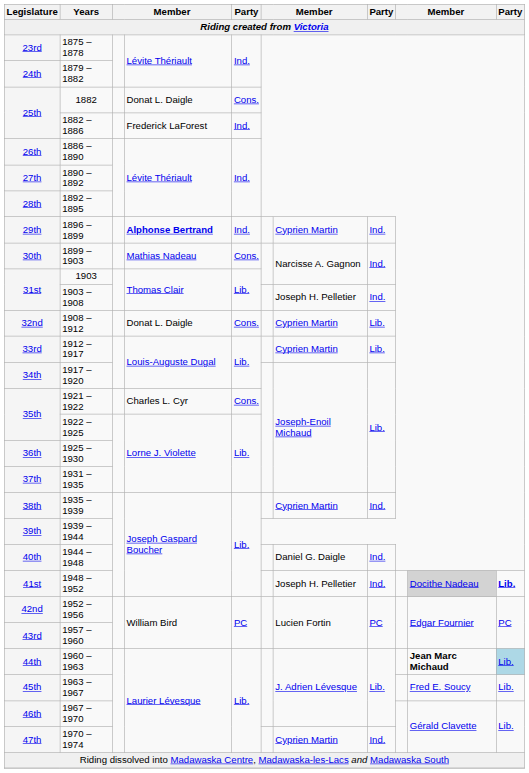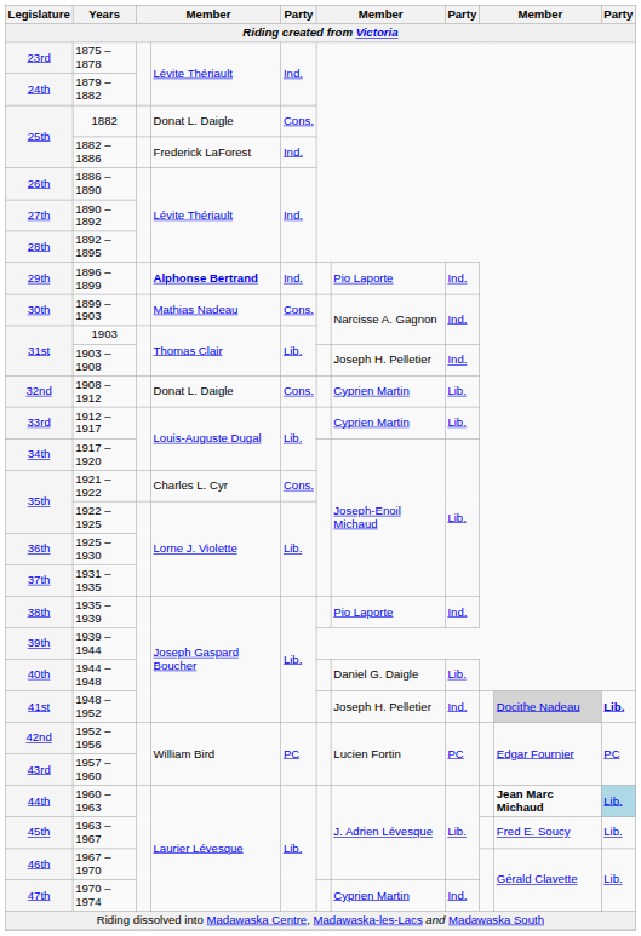 <table class="wikitable">
 <tr>
 <th>Legislature</th>
 <th style="width: 80px;">Years</th>
 <th colspan="2">Member</th>
 <th>Party</th>
 <th colspan="2">Member</th>
 <th>Party</th>
 <th colspan="2">Member</th>
 <th>Party</th>
 </tr>
 <tr>
 <td bgcolor="#F0F0F0" colspan="11" align="center"><strong><em>Riding created from<em> <a href='#'>Victoria</a><strong></td>
 </tr>
 <tr>
 <td bgcolor="whitesmoke" align="center"><a href='#'>23rd</a></td>
 <td>1875 – 1878</td>
 <td rowspan="2" >   </td>
 <td rowspan="2"><a href='#'>Lévite Thériault</a></td>
 <td rowspan="2"><a href='#'>Ind.</a></td>
 </tr>
 <tr>
 <td bgcolor="whitesmoke" align="center"><a href='#'>24th</a></td>
 <td>1879 – 1882</td>
 </tr>
 <tr>
 <td bgcolor="whitesmoke" align="center" rowspan="2"><a href='#'>25th</a></td>
 <td align="center">1882</td>
 <td>   </td>
 <td>Donat L. Daigle</td>
 <td><a href='#'>Cons.</a></td>
 </tr>
 <tr>
 <td>1882 – 1886</td>
 <td>   </td>
 <td>Frederick LaForest</td>
 <td><a href='#'>Ind.</a></td>
 </tr>
 <tr>
 <td bgcolor="whitesmoke" align="center"><a href='#'>26th</a></td>
 <td>1886 – 1890</td>
 <td rowspan="3" >   </td>
 <td rowspan="3"><a href='#'>Lévite Thériault</a></td>
 <td rowspan="3"><a href='#'>Ind.</a></td>
 </tr>
 <tr>
 <td bgcolor="whitesmoke" align="center"><a href='#'>27th</a></td>
 <td>1890 – 1892</td>
 </tr>
 <tr>
 <td bgcolor="whitesmoke" align="center"><a href='#'>28th</a></td>
 <td>1892 – 1895</td>
 </tr>
 <tr>
 <td bgcolor="whitesmoke" align="center"><a href='#'>29th</a></td>
 <td>1896 – 1899</td>
 <td>   </td>
 <td><strong><a href='#'>Alphonse Bertrand</a></strong></td>
 <td><a href='#'>Ind.</a></td>
 <td>   </td>
-<td><a href='#'>Cyprien Martin</a></td>
+<td><a href='#'>Pio Laporte</a></td>
 <td><a href='#'>Ind.</a></td>
 </tr>
 <tr>
 <td bgcolor="whitesmoke" align="center"><a href='#'>30th</a></td>
 <td>1899 – 1903</td>
 <td>   </td>
 <td><a href='#'>Mathias Nadeau</a></td>
 <td><a href='#'>Cons.</a></td>
 <td rowspan="2" >   </td>
 <td rowspan="2">Narcisse A. Gagnon</td>
 <td rowspan="2"><a href='#'>Ind.</a></td>
 </tr>
 <tr>
 <td bgcolor="whitesmoke" align="center" rowspan="2"><a href='#'>31st</a></td>
 <td align="center">1903</td>
 <td rowspan="2" >   </td>
 <td rowspan="2"><a href='#'>Thomas Clair</a></td>
 <td rowspan="2"><a href='#'>Lib.</a></td>
 </tr>
 <tr>
 <td>1903 – 1908</td>
 <td>   </td>
 <td>Joseph H. Pelletier</td>
 <td><a href='#'>Ind.</a></td>
 </tr>
 <tr>
 <td bgcolor="whitesmoke" align="center"><a href='#'>32nd</a></td>
 <td>1908 – 1912</td>
 <td>   </td>
 <td>Donat L. Daigle</td>
 <td><a href='#'>Cons.</a></td>
 <td>   </td>
 <td><a href='#'>Cyprien Martin</a></td>
 <td><a href='#'>Lib.</a></td>
 </tr>
 <tr>
 <td bgcolor="whitesmoke" align="center"><a href='#'>33rd</a></td>
 <td>1912 – 1917</td>
 <td rowspan="2" >   </td>
 <td rowspan="2"><a href='#'>Louis-Auguste Dugal</a></td>
 <td rowspan="2"><a href='#'>Lib.</a></td>
 <td>   </td>
 <td><a href='#'>Cyprien Martin</a></td>
 <td><a href='#'>Lib.</a></td>
 </tr>
 <tr>
 <td bgcolor="whitesmoke" align="center"><a href='#'>34th</a></td>
 <td>1917 – 1920</td>
 <td rowspan="5" >   </td>
 <td rowspan="5"><a href='#'>Joseph-Enoil Michaud</a></td>
 <td rowspan="5"><a href='#'>Lib.</a></td>
 </tr>
 <tr>
 <td bgcolor="whitesmoke" align="center" rowspan="2"><a href='#'>35th</a></td>
 <td>1921 – 1922</td>
 <td>   </td>
 <td>Charles L. Cyr</td>
 <td><a href='#'>Cons.</a></td>
 </tr>
 <tr>
 <td>1922 – 1925</td>
 <td rowspan="3" >   </td>
 <td rowspan="3"><a href='#'>Lorne J. Violette</a></td>
 <td rowspan="3"><a href='#'>Lib.</a></td>
 </tr>
 <tr>
 <td bgcolor="whitesmoke" align="center"><a href='#'>36th</a></td>
 <td>1925 – 1930</td>
 </tr>
 <tr>
 <td bgcolor="whitesmoke" align="center"><a href='#'>37th</a></td>
 <td>1931 – 1935</td>
 </tr>
 <tr>
 <td bgcolor="whitesmoke" align="center"><a href='#'>38th</a></td>
 <td>1935 – 1939</td>
 <td rowspan="4" >   </td>
 <td rowspan="4"><a href='#'>Joseph Gaspard Boucher</a></td>
 <td rowspan="4"><a href='#'>Lib.</a></td>
 <td>   </td>
-<td><a href='#'>Cyprien Martin</a></td>
+<td><a href='#'>Pio Laporte</a></td>
 <td><a href='#'>Ind.</a></td>
 </tr>
 <tr>
 <td bgcolor="whitesmoke" align="center"><a href='#'>39th</a></td>
 <td>1939 – 1944</td>
 </tr>
 <tr>
 <td bgcolor="whitesmoke" align="center"><a href='#'>40th</a></td>
 <td>1944 – 1948</td>
 <td>   </td>
 <td>Daniel G. Daigle</td>
-<td><a href='#'>Ind.</a></td>
+<td><a href='#'>Lib.</a></td>
 </tr>
 <tr>
 <td bgcolor="whitesmoke" align="center"><a href='#'>41st</a></td>
 <td>1948 – 1952</td>
 <td>   </td>
 <td>Joseph H. Pelletier</td>
 <td><a href='#'>Ind.</a></td>
 <td>   </td>
 <td style="background: lightgrey;"><a href='#'>Docithe Nadeau</a></td>
 <td><strong><a href='#'>Lib.</a></strong></td>
 </tr>
 <tr>
 <td bgcolor="whitesmoke" align="center"><a href='#'>42nd</a></td>
 <td>1952 – 1956</td>
 <td rowspan="2"  >   </td>
 <td rowspan="2">William Bird</td>
 <td rowspan="2"><a href='#'>PC</a></td>
 <td rowspan="2"  >   </td>
 <td rowspan="2">Lucien Fortin</td>
 <td rowspan="2"><a href='#'>PC</a></td>
 <td rowspan="2"  >   </td>
 <td rowspan="2"><a href='#'>Edgar Fournier</a></td>
 <td rowspan="2"><a href='#'>PC</a></td>
 </tr>
 <tr>
 <td bgcolor="whitesmoke" align="center"><a href='#'>43rd</a></td>
 <td>1957 – 1960</td>
 </tr>
 <tr>
 <td bgcolor="whitesmoke" align="center"><a href='#'>44th</a></td>
 <td>1960 – 1963</td>
 <td rowspan="4" >   </td>
 <td rowspan="4"><a href='#'>Laurier Lévesque</a></td>
 <td rowspan="4"><a href='#'>Lib.</a></td>
 <td rowspan="3" >   </td>
 <td rowspan="3"><a href='#'>J. Adrien Lévesque</a></td>
 <td rowspan="3"><a href='#'>Lib.</a></td>
 <td>   </td>
 <td><strong>Jean Marc Michaud</strong></td>
 <td style="background: lightblue;"><a href='#'>Lib.</a></td>
 </tr>
 <tr>
 <td bgcolor="whitesmoke" align="center"><a href='#'>45th</a></td>
 <td>1963 – 1967</td>
 <td>   </td>
 <td><a href='#'>Fred E. Soucy</a></td>
 <td><a href='#'>Lib.</a></td>
 </tr>
 <tr>
 <td bgcolor="whitesmoke" align="center"><a href='#'>46th</a></td>
 <td>1967 – 1970</td>
 <td rowspan="2" >   </td>
 <td rowspan="2"><a href='#'>Gérald Clavette</a></td>
 <td rowspan="2"><a href='#'>Lib.</a></td>
 </tr>
 <tr>
 <td bgcolor="whitesmoke" align="center"><a href='#'>47th</a></td>
 <td>1970 – 1974</td>
 <td>   </td>
 <td><a href='#'>Cyprien Martin</a></td>
 <td><a href='#'>Ind.</a></td>
 </tr>
 <tr>
 <td bgcolor="#F0F0F0" colspan="11" align="center"></em></strong>Riding dissolved into</em> <a href='#'>Madawaska Centre</a>, <a href='#'>Madawaska-les-Lacs</a> <em>and</em> <a href='#'>Madawaska South</a></strong></td>
 </tr>
 <tr>
 </tr>
 </table>
